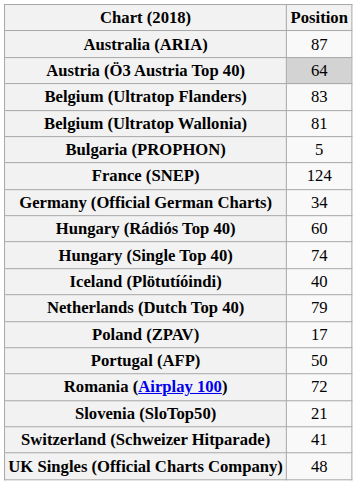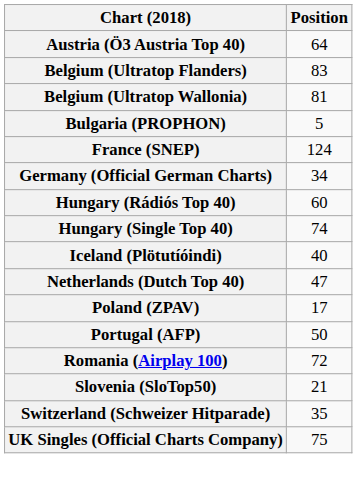 <table class="wikitable sortable plainrowheaders" style="text-align:center">
 <tr>
 <th scope="col">Chart (2018)</th>
 <th scope="col">Position</th>
 </tr>
 <tr>
-<th scope="row">Australia (ARIA)</th>
-<td>87</td>
-</tr>
-<tr>
 <th scope="row">Austria (Ö3 Austria Top 40)</th>
-<td style="background: lightgrey;">64</td>
+<td>64</td>
 </tr>
 <tr>
 <th scope="row">Belgium (Ultratop Flanders)</th>
 <td>83</td>
 </tr>
 <tr>
 <th scope="row">Belgium (Ultratop Wallonia)</th>
 <td>81</td>
 </tr>
 <tr>
 <th scope="row">Bulgaria (PROPHON)</th>
 <td>5</td>
 </tr>
 <tr>
 <th scope="row">France (SNEP)</th>
 <td>124</td>
 </tr>
 <tr>
 <th scope="row">Germany (Official German Charts)</th>
 <td>34</td>
 </tr>
 <tr>
 <th scope="row">Hungary (Rádiós Top 40)</th>
 <td>60</td>
 </tr>
 <tr>
 <th scope="row">Hungary (Single Top 40)</th>
 <td>74</td>
 </tr>
 <tr>
 <th scope="row">Iceland (Plötutíóindi)</th>
 <td>40</td>
 </tr>
 <tr>
 <th scope="row">Netherlands (Dutch Top 40)</th>
-<td>79</td>
+<td>47</td>
 </tr>
 <tr>
 <th scope="row">Poland (ZPAV)</th>
 <td>17</td>
 </tr>
 <tr>
 <th scope="row">Portugal (AFP)</th>
 <td>50</td>
 </tr>
 <tr>
 <th scope="row">Romania (<a href='#'>Airplay 100</a>)</th>
 <td>72</td>
 </tr>
 <tr>
 <th scope="row">Slovenia (SloTop50)</th>
 <td>21</td>
 </tr>
 <tr>
 <th scope="row">Switzerland (Schweizer Hitparade)</th>
-<td>41</td>
+<td>35</td>
 </tr>
 <tr>
 <th scope="row">UK Singles (Official Charts Company)</th>
-<td>48</td>
+<td>75</td>
 </tr>
 </table>
